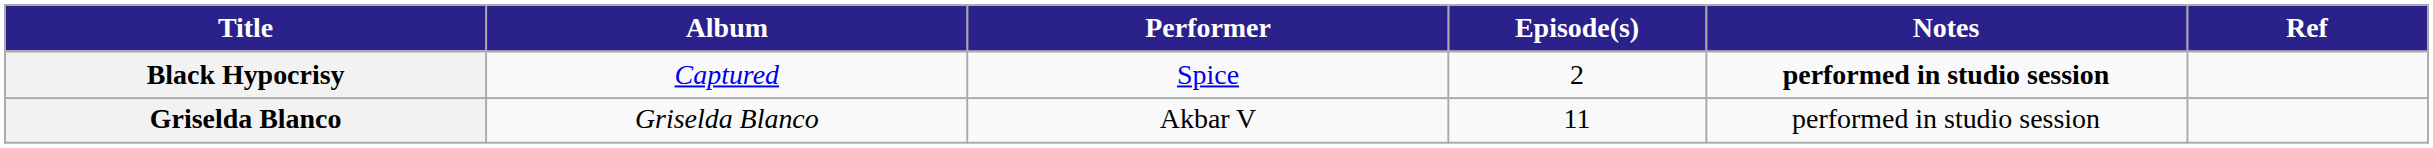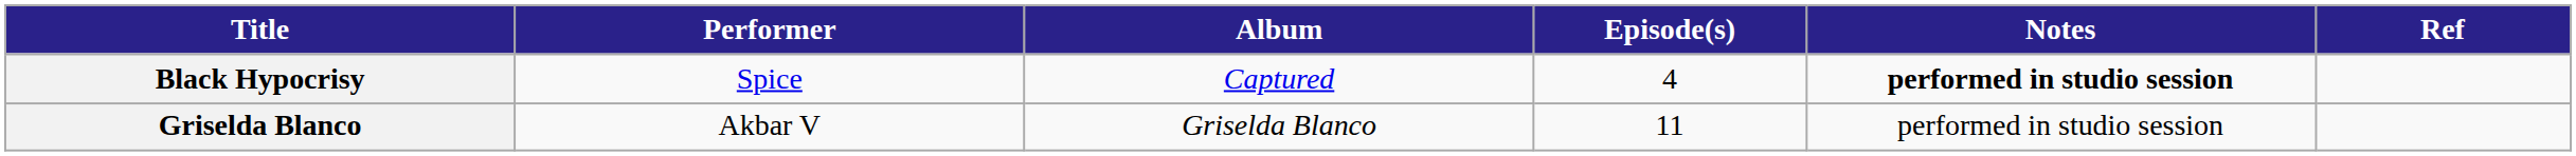 <table class="wikitable sortable" style="font-size:90%; text-align: center">
 <tr>
 <th scope="col"  style="background:#2a218a; color:#fff; width:10%;">Title</th>
+<th scope="col"  style="background:#2a218a; color:#fff; width:10%;">Performer</th>
 <th scope="col"  style="background:#2a218a; color:#fff; width:10%;">Album</th>
-<th scope="col"  style="background:#2a218a; color:#fff; width:10%;">Performer</th>
 <th scope="col"  style="background:#2a218a; color:#fff; width:5%;">Episode(s)</th>
 <th scope="col"  style="background:#2a218a; color:#fff; width:10%;">Notes</th>
 <th scope="col"  style="background:#2a218a; color:#fff; width:5%;">Ref</th>
 </tr>
 <tr>
 <th scope="row">Black Hypocrisy</th>
+<td><a href='#'>Spice</a></td>
 <td><em><a href='#'>Captured</a></em></td>
-<td><a href='#'>Spice</a></td>
-<td>2</td>
+<td>4</td>
 <td><strong>performed in studio session</strong></td>
 <td style="text-align:center;"></td>
 </tr>
 <tr>
 <th scope="row">Griselda Blanco</th>
+<td>Akbar V</td>
 <td><em>Griselda Blanco</em></td>
-<td>Akbar V</td>
 <td>11</td>
 <td>performed in studio session</td>
 <td style="text-align:center;"></td>
 </tr>
 </table>
